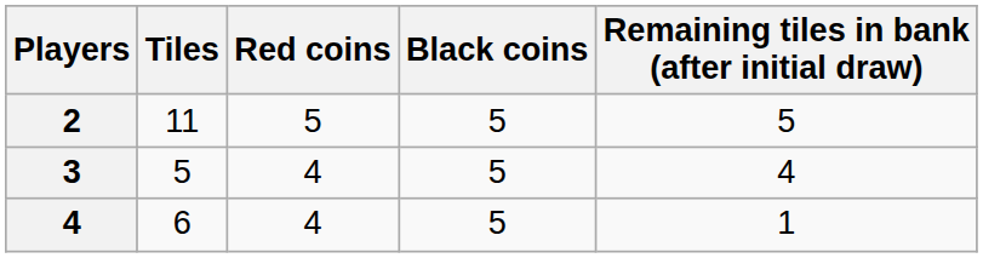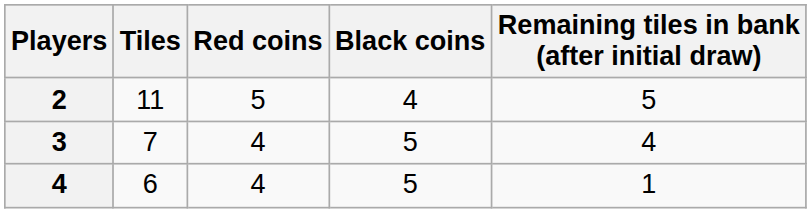 <table class="wikitable" style="font-size:100%;text-align:center;">
 <tr>
 <th>Players</th>
 <th>Tiles</th>
 <th>Red coins</th>
 <th>Black coins</th>
 <th>Remaining tiles in bank<br>(after initial draw)</th>
 </tr>
 <tr>
 <th>2</th>
 <td>11</td>
 <td>5</td>
-<td>5</td>
+<td>4</td>
 <td>5</td>
 </tr>
 <tr>
 <th>3</th>
-<td>5</td>
+<td>7</td>
 <td>4</td>
 <td>5</td>
 <td>4</td>
 </tr>
 <tr>
 <th>4</th>
 <td>6</td>
 <td>4</td>
 <td>5</td>
 <td>1</td>
 </tr>
 </table>
